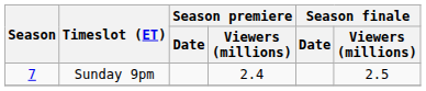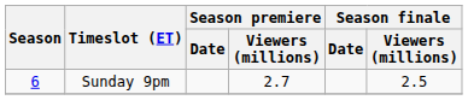 <table class="wikitable" style="text-align: center">
 <tr>
 <th scope="col" rowspan="2">Season</th>
 <th scope="col" rowspan="2">Timeslot (<a href='#'>ET</a>)</th>
 <th scope="col" colspan="2">Season premiere</th>
 <th scope="col" colspan="2">Season finale</th>
 </tr>
 <tr>
 <th scope="col">Date</th>
 <th scope="col">Viewers<br>(millions)</th>
 <th scope="col">Date</th>
 <th scope="col">Viewers<br>(millions)</th>
 </tr>
 <tr>
-<td><a href='#'>7</a></td>
+<td><a href='#'>6</a></td>
 <td>Sunday 9pm</td>
 <td></td>
-<td>2.4</td>
+<td>2.7</td>
 <td></td>
 <td>2.5</td>
 </tr>
 <tr>
 </tr>
 </table>
